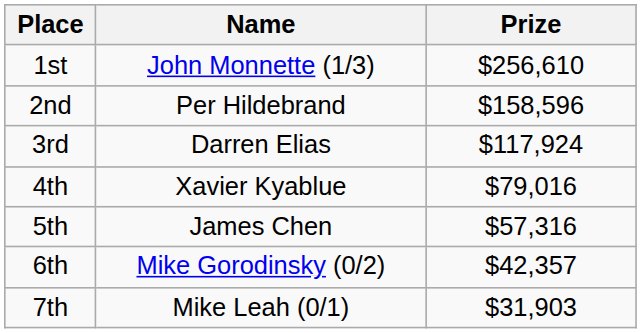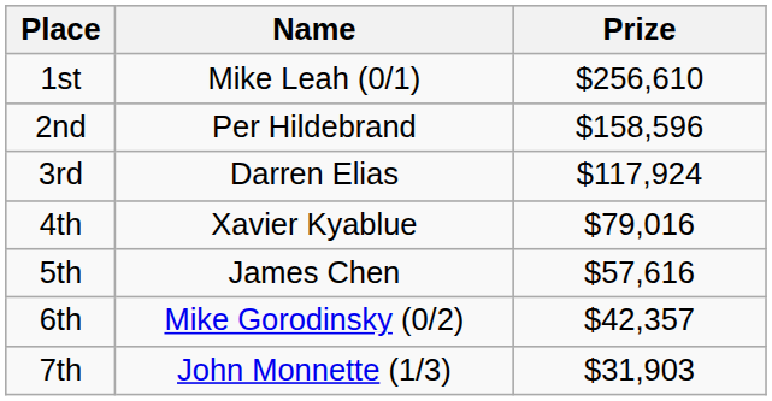 <table class="wikitable">
 <tr>
 <th width="50">Place</th>
 <th width="200">Name</th>
 <th width="125">Prize</th>
 </tr>
 <tr>
 <td align = "center">1st</td>
-<td align = "center"><a href='#'>John Monnette</a> (1/3)</td>
+<td align = "center">Mike Leah (0/1)</td>
 <td align = "center">$256,610</td>
 </tr>
 <tr>
 <td align = "center">2nd</td>
 <td align = "center">Per Hildebrand</td>
 <td align = "center">$158,596</td>
 </tr>
 <tr>
 <td align = "center">3rd</td>
 <td align = "center">Darren Elias</td>
 <td align = "center">$117,924</td>
 </tr>
 <tr>
 <td align = "center">4th</td>
 <td align = "center">Xavier Kyablue</td>
 <td align = "center">$79,016</td>
 </tr>
 <tr>
 <td align = "center">5th</td>
 <td align = "center">James Chen</td>
-<td align = "center">$57,316</td>
+<td align = "center">$57,616</td>
 </tr>
 <tr>
 <td align = "center">6th</td>
 <td align = "center"><a href='#'>Mike Gorodinsky</a> (0/2)</td>
 <td align = "center">$42,357</td>
 </tr>
 <tr>
 <td align = "center">7th</td>
-<td align = "center">Mike Leah (0/1)</td>
+<td align = "center"><a href='#'>John Monnette</a> (1/3)</td>
 <td align = "center">$31,903</td>
 </tr>
 </table>
